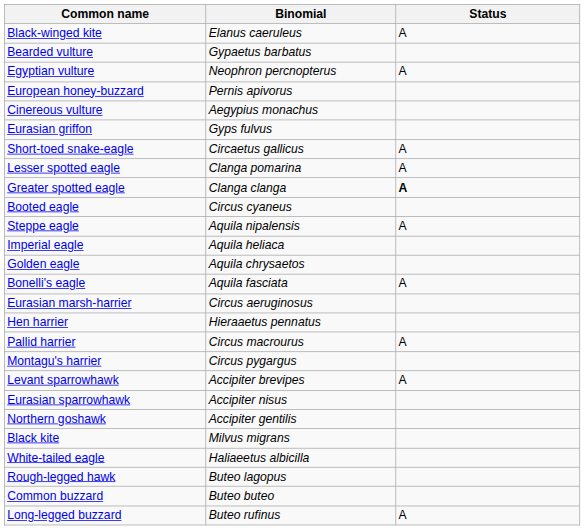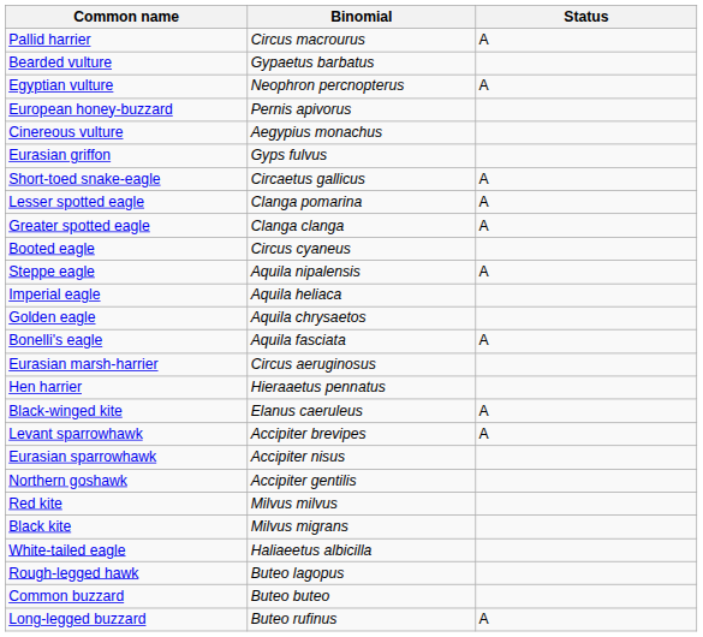 <table width=60% class="wikitable">
 <tr>
 <th width=35%>Common name</th>
 <th width=33%>Binomial</th>
 <th width=32%>Status</th>
 </tr>
 <tr>
-<td><a href='#'>Black-winged kite</a></td>
-<td><em>Elanus caeruleus</em></td>
+<td><a href='#'>Pallid harrier</a></td>
+<td><em>Circus macrourus</em></td>
 <td>A</td>
 </tr>
 <tr>
 <td><a href='#'>Bearded vulture</a></td>
 <td><em>Gypaetus barbatus</em></td>
 <td></td>
 </tr>
 <tr>
 <td><a href='#'>Egyptian vulture</a></td>
 <td><em>Neophron percnopterus</em></td>
 <td>A</td>
 </tr>
 <tr>
 <td><a href='#'>European honey-buzzard</a></td>
 <td><em>Pernis apivorus</em></td>
 <td></td>
 </tr>
 <tr>
 <td><a href='#'>Cinereous vulture</a></td>
 <td><em>Aegypius monachus</em></td>
 <td></td>
 </tr>
 <tr>
 <td><a href='#'>Eurasian griffon</a></td>
 <td><em>Gyps fulvus</em></td>
 <td></td>
 </tr>
 <tr>
 <td><a href='#'>Short-toed snake-eagle</a></td>
 <td><em>Circaetus gallicus</em></td>
 <td>A</td>
 </tr>
 <tr>
 <td><a href='#'>Lesser spotted eagle</a></td>
 <td><em>Clanga pomarina</em></td>
 <td>A</td>
 </tr>
 <tr>
 <td><a href='#'>Greater spotted eagle</a></td>
 <td><em>Clanga clanga</em></td>
-<td><strong>A</strong></td>
+<td>A</td>
 </tr>
 <tr>
 <td><a href='#'>Booted eagle</a></td>
 <td><em>Circus cyaneus</em></td>
 <td></td>
 </tr>
 <tr>
 <td><a href='#'>Steppe eagle</a></td>
 <td><em>Aquila nipalensis</em></td>
 <td>A</td>
 </tr>
 <tr>
 <td><a href='#'>Imperial eagle</a></td>
 <td><em>Aquila heliaca</em></td>
 <td></td>
 </tr>
 <tr>
 <td><a href='#'>Golden eagle</a></td>
 <td><em>Aquila chrysaetos</em></td>
 <td></td>
 </tr>
 <tr>
 <td><a href='#'>Bonelli's eagle</a></td>
 <td><em>Aquila fasciata</em></td>
 <td>A</td>
 </tr>
 <tr>
 <td><a href='#'>Eurasian marsh-harrier</a></td>
 <td><em>Circus aeruginosus</em></td>
 <td></td>
 </tr>
 <tr>
 <td><a href='#'>Hen harrier</a></td>
 <td><em>Hieraaetus pennatus</em></td>
 <td></td>
 </tr>
 <tr>
-<td><a href='#'>Pallid harrier</a></td>
-<td><em>Circus macrourus</em></td>
+<td><a href='#'>Black-winged kite</a></td>
+<td><em>Elanus caeruleus</em></td>
 <td>A</td>
-</tr>
-<tr>
-<td><a href='#'>Montagu's harrier</a></td>
-<td><em>Circus pygargus</em></td>
-<td></td>
 </tr>
 <tr>
 <td><a href='#'>Levant sparrowhawk</a></td>
 <td><em>Accipiter brevipes</em></td>
 <td>A</td>
 </tr>
 <tr>
 <td><a href='#'>Eurasian sparrowhawk</a></td>
 <td><em>Accipiter nisus</em></td>
 <td></td>
 </tr>
 <tr>
 <td><a href='#'>Northern goshawk</a></td>
 <td><em>Accipiter gentilis</em></td>
+<td></td>
+</tr>
+<tr>
+<td><a href='#'>Red kite</a></td>
+<td><em>Milvus milvus</em></td>
 <td></td>
 </tr>
 <tr>
 <td><a href='#'>Black kite</a></td>
 <td><em>Milvus migrans</em></td>
 <td></td>
 </tr>
 <tr>
 <td><a href='#'>White-tailed eagle</a></td>
 <td><em>Haliaeetus albicilla</em></td>
 <td></td>
 </tr>
 <tr>
 <td><a href='#'>Rough-legged hawk</a></td>
 <td><em>Buteo lagopus</em></td>
 <td></td>
 </tr>
 <tr>
 <td><a href='#'>Common buzzard</a></td>
 <td><em>Buteo buteo</em></td>
 <td></td>
 </tr>
 <tr>
 <td><a href='#'>Long-legged buzzard</a></td>
 <td><em>Buteo rufinus</em></td>
 <td>A</td>
 </tr>
 </table>
